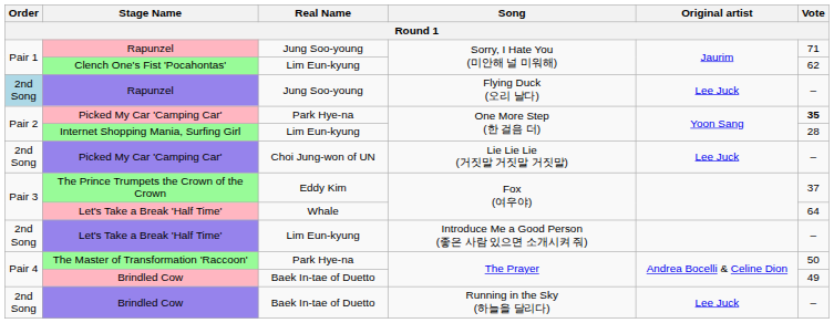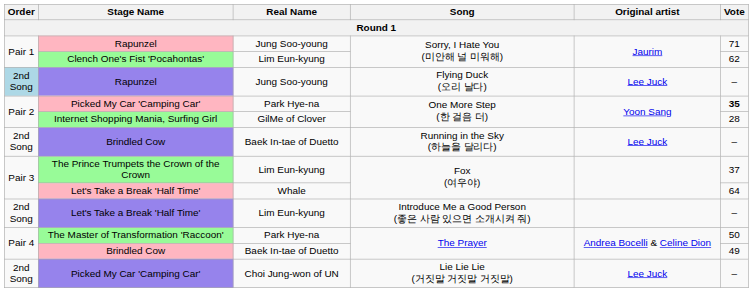 <table class="wikitable" style="text-align:center; width:95%;">
 <tr>
 <th style="width:1%;">Order</th>
 <th style="width:20%;">Stage Name</th>
 <th style="width:12%;">Real Name</th>
 <th style="width:23%;">Song</th>
 <th style="width:15%;">Original artist</th>
 <th style="width:1%;">Vote</th>
 </tr>
 <tr>
 <th colspan=6>Round 1</th>
 </tr>
 <tr>
 <td rowspan=2>Pair 1</td>
 <td bgcolor="lightpink">Rapunzel</td>
 <td>Jung Soo-young</td>
 <td rowspan=2>Sorry, I Hate You<br>(미안해 널 미워해)</td>
 <td rowspan=2><a href='#'>Jaurim</a></td>
 <td>71</td>
 </tr>
 <tr>
 <td bgcolor="palegreen">Clench One's Fist 'Pocahontas'</td>
 <td>Lim Eun-kyung</td>
 <td>62</td>
 </tr>
 <tr>
 <td style="background: lightblue;">2nd Song</td>
 <td bgcolor="#9683EC">Rapunzel</td>
 <td>Jung Soo-young</td>
 <td>Flying Duck<br>(오리 날다)</td>
 <td><a href='#'>Lee Juck</a></td>
 <td>–</td>
 </tr>
 <tr>
 <td rowspan=2>Pair 2</td>
 <td bgcolor="lightpink">Picked My Car 'Camping Car'</td>
 <td>Park Hye-na</td>
 <td rowspan=2>One More Step<br>(한 걸음 더)</td>
 <td rowspan=2><a href='#'>Yoon Sang</a></td>
 <td><strong>35</strong></td>
 </tr>
 <tr>
 <td bgcolor="palegreen">Internet Shopping Mania, Surfing Girl</td>
-<td>Lim Eun-kyung</td>
+<td>GilMe of Clover</td>
 <td>28</td>
 </tr>
 <tr>
 <td>2nd Song</td>
-<td bgcolor="#9683EC">Picked My Car 'Camping Car'</td>
-<td>Choi Jung-won of UN</td>
-<td>Lie Lie Lie<br>(거짓말 거짓말 거짓말)</td>
+<td bgcolor="#9683EC">Brindled Cow</td>
+<td>Baek In-tae of Duetto</td>
+<td>Running in the Sky<br>(하늘을 달리다)</td>
 <td><a href='#'>Lee Juck</a></td>
 <td>–</td>
 </tr>
 <tr>
 <td rowspan=2>Pair 3</td>
 <td bgcolor="palegreen">The Prince Trumpets the Crown of the Crown</td>
-<td>Eddy Kim</td>
+<td>Lim Eun-kyung</td>
 <td rowspan=2>Fox<br>(여우야)</td>
 <td rowspan=2></td>
 <td>37</td>
 </tr>
 <tr>
 <td bgcolor="lightpink">Let's Take a Break 'Half Time'</td>
 <td>Whale</td>
 <td>64</td>
 </tr>
 <tr>
 <td>2nd Song</td>
 <td bgcolor="#9683EC">Let's Take a Break 'Half Time'</td>
 <td>Lim Eun-kyung</td>
 <td>Introduce Me a Good Person<br>(좋은 사람 있으면 소개시켜 줘)</td>
 <td></td>
 <td>–</td>
 </tr>
 <tr>
 <td rowspan=2>Pair 4</td>
 <td bgcolor="palegreen">The Master of Transformation 'Raccoon'</td>
 <td>Park Hye-na</td>
 <td rowspan=2><a href='#'>The Prayer</a></td>
 <td rowspan=2><a href='#'>Andrea Bocelli</a> & <a href='#'>Celine Dion</a></td>
 <td>50</td>
 </tr>
 <tr>
 <td bgcolor="lightpink">Brindled Cow</td>
 <td>Baek In-tae of Duetto</td>
 <td>49</td>
 </tr>
 <tr>
 <td>2nd Song</td>
-<td bgcolor="#9683EC">Brindled Cow</td>
-<td>Baek In-tae of Duetto</td>
-<td>Running in the Sky<br>(하늘을 달리다)</td>
+<td bgcolor="#9683EC">Picked My Car 'Camping Car'</td>
+<td>Choi Jung-won of UN</td>
+<td>Lie Lie Lie<br>(거짓말 거짓말 거짓말)</td>
 <td><a href='#'>Lee Juck</a></td>
 <td>–</td>
 </tr>
 </table>
